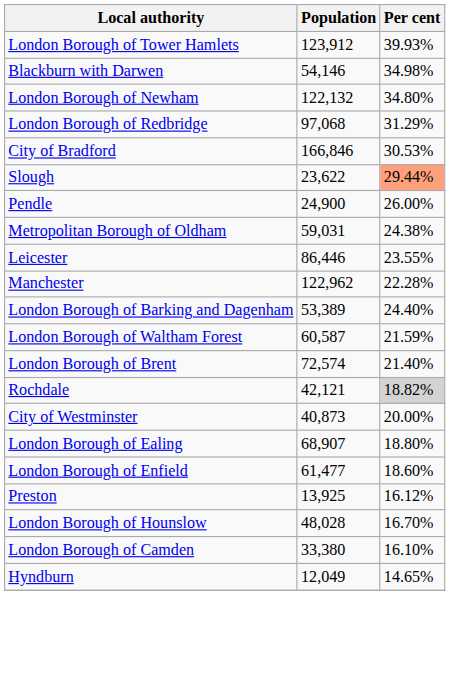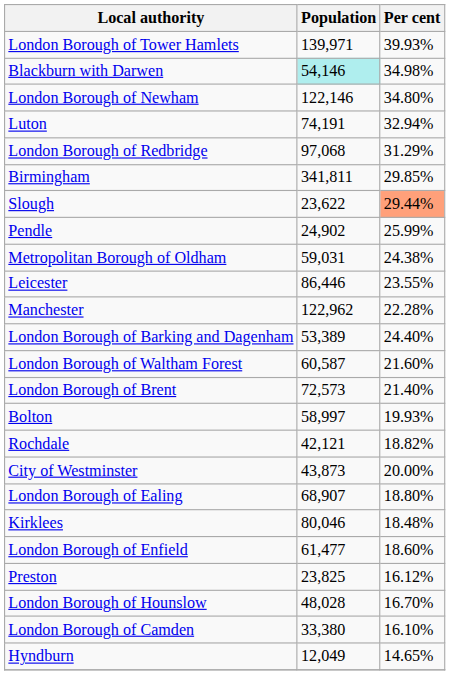 <table class="wikitable sortable" style="font-size:90%;">
 <tr>
 <th>Local authority</th>
 <th>Population</th>
 <th>Per cent</th>
 </tr>
 <tr>
 <td><a href='#'>London Borough of Tower Hamlets</a></td>
-<td>123,912</td>
+<td>139,971</td>
 <td>39.93%</td>
 </tr>
 <tr>
 <td><a href='#'>Blackburn with Darwen</a></td>
-<td>54,146</td>
+<td style="background: paleturquoise;">54,146</td>
 <td>34.98%</td>
 </tr>
 <tr>
 <td><a href='#'>London Borough of Newham</a></td>
-<td>122,132</td>
+<td>122,146</td>
 <td>34.80%</td>
+</tr>
+<tr>
+<td><a href='#'>Luton</a></td>
+<td>74,191</td>
+<td>32.94%</td>
 </tr>
 <tr>
 <td><a href='#'>London Borough of Redbridge</a></td>
 <td>97,068</td>
 <td>31.29%</td>
 </tr>
 <tr>
-<td><a href='#'>City of Bradford</a></td>
-<td>166,846</td>
-<td>30.53%</td>
+<td><a href='#'>Birmingham</a></td>
+<td>341,811</td>
+<td>29.85%</td>
 </tr>
 <tr>
 <td><a href='#'>Slough</a></td>
 <td>23,622</td>
 <td style="background: lightsalmon;">29.44%</td>
 </tr>
 <tr>
 <td><a href='#'>Pendle</a></td>
-<td>24,900</td>
-<td>26.00%</td>
+<td>24,902</td>
+<td>25.99%</td>
 </tr>
 <tr>
 <td><a href='#'>Metropolitan Borough of Oldham</a></td>
 <td>59,031</td>
 <td>24.38%</td>
 </tr>
 <tr>
 <td><a href='#'>Leicester</a></td>
 <td>86,446</td>
 <td>23.55%</td>
 </tr>
 <tr>
 <td><a href='#'>Manchester</a></td>
 <td>122,962</td>
 <td>22.28%</td>
 </tr>
 <tr>
 <td><a href='#'>London Borough of Barking and Dagenham</a></td>
 <td>53,389</td>
 <td>24.40%</td>
 </tr>
 <tr>
 <td><a href='#'>London Borough of Waltham Forest</a></td>
 <td>60,587</td>
-<td>21.59%</td>
+<td>21.60%</td>
 </tr>
 <tr>
 <td><a href='#'>London Borough of Brent</a></td>
-<td>72,574</td>
+<td>72,573</td>
 <td>21.40%</td>
+</tr>
+<tr>
+<td><a href='#'>Bolton</a></td>
+<td>58,997</td>
+<td>19.93%</td>
 </tr>
 <tr>
 <td><a href='#'>Rochdale</a></td>
 <td>42,121</td>
-<td style="background: lightgrey;">18.82%</td>
+<td>18.82%</td>
 </tr>
 <tr>
 <td><a href='#'>City of Westminster</a></td>
-<td>40,873</td>
+<td>43,873</td>
 <td>20.00%</td>
 </tr>
 <tr>
 <td><a href='#'>London Borough of Ealing</a></td>
 <td>68,907</td>
 <td>18.80%</td>
 </tr>
 <tr>
+<td><a href='#'>Kirklees</a></td>
+<td>80,046</td>
+<td>18.48%</td>
+</tr>
+<tr>
 <td><a href='#'>London Borough of Enfield</a></td>
 <td>61,477</td>
 <td>18.60%</td>
 </tr>
 <tr>
 <td><a href='#'>Preston</a></td>
-<td>13,925</td>
+<td>23,825</td>
 <td>16.12%</td>
 </tr>
 <tr>
 <td><a href='#'>London Borough of Hounslow</a></td>
 <td>48,028</td>
 <td>16.70%</td>
 </tr>
 <tr>
 <td><a href='#'>London Borough of Camden</a></td>
 <td>33,380</td>
 <td>16.10%</td>
 </tr>
 <tr>
 <td><a href='#'>Hyndburn</a></td>
 <td>12,049</td>
 <td>14.65%</td>
 </tr>
 <tr>
 </tr>
 </table>
